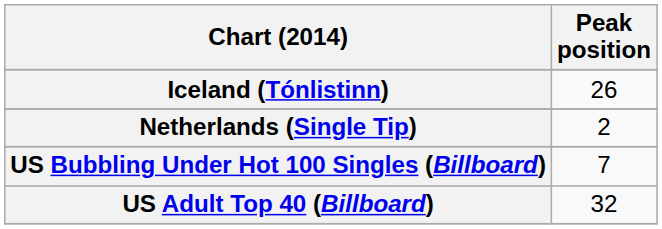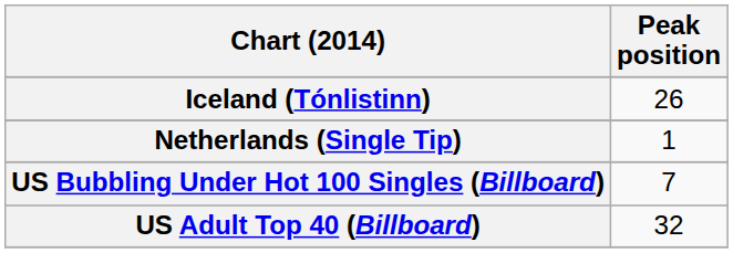 <table class="wikitable sortable plainrowheaders" style="text-align:center;">
 <tr>
 <th scope="col">Chart (2014)</th>
 <th scope="col">Peak<br>position</th>
 </tr>
 <tr>
 </tr>
 <tr>
 </tr>
 <tr>
 </tr>
 <tr>
 </tr>
 <tr>
 <th scope="row">Iceland (<a href='#'>Tónlistinn</a>)</th>
 <td>26</td>
 </tr>
 <tr>
 </tr>
 <tr>
 </tr>
 <tr>
 <th scope="row">Netherlands (<a href='#'>Single Tip</a>)</th>
-<td>2</td>
+<td>1</td>
 </tr>
 <tr>
 </tr>
 <tr>
 </tr>
 <tr>
 </tr>
 <tr>
 </tr>
 <tr>
 </tr>
 <tr>
 </tr>
 <tr>
 <th scope="row">US <a href='#'>Bubbling Under Hot 100 Singles</a> (<em><a href='#'>Billboard</a></em>)</th>
 <td style="text-align:center;">7</td>
 </tr>
 <tr>
 <th scope="row">US <a href='#'>Adult Top 40</a> (<em><a href='#'>Billboard</a></em>)</th>
 <td>32</td>
 </tr>
 <tr>
 </tr>
 </table>
